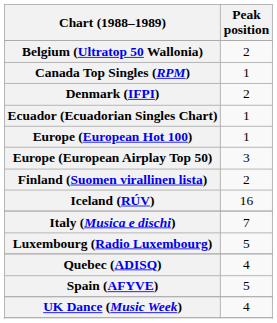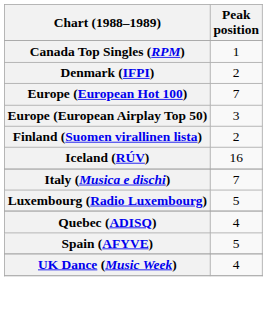 <table class="wikitable sortable plainrowheaders" style="text-align:center">
 <tr>
 <th scope="col">Chart (1988–1989)</th>
 <th scope="col">Peak<br>position</th>
 </tr>
 <tr>
 </tr>
 <tr>
 </tr>
 <tr>
-<th scope="row">Belgium (<a href='#'>Ultratop 50</a> Wallonia)</th>
-<td>2</td>
-</tr>
-<tr>
 <th scope="row">Canada Top Singles (<em><a href='#'>RPM</a></em>)</th>
 <td>1</td>
 </tr>
 <tr>
 <th scope="row">Denmark (<a href='#'>IFPI</a>)</th>
 <td>2</td>
 </tr>
 <tr>
-<th scope="row">Ecuador (Ecuadorian Singles Chart)</th>
-<td>1</td>
-</tr>
-<tr>
 <th scope="row">Europe (<a href='#'>European Hot 100</a>)</th>
-<td>1</td>
+<td>7</td>
 </tr>
 <tr>
 <th scope="row">Europe (European Airplay Top 50)</th>
 <td>3</td>
 </tr>
 <tr>
 <th scope="row">Finland (<a href='#'>Suomen virallinen lista</a>)</th>
 <td>2</td>
 </tr>
 <tr>
 <th scope="row">Iceland (<a href='#'>RÚV</a>)</th>
 <td>16</td>
 </tr>
 <tr>
 </tr>
 <tr>
 <th scope="row">Italy (<em><a href='#'>Musica e dischi</a></em>)</th>
 <td>7</td>
 </tr>
 <tr>
 <th scope="row">Luxembourg (<a href='#'>Radio Luxembourg</a>)</th>
 <td align="center">5</td>
 </tr>
 <tr>
 </tr>
 <tr>
 </tr>
 <tr>
 <th scope="row">Quebec (<a href='#'>ADISQ</a>)</th>
 <td align="center">4</td>
 </tr>
 <tr>
 <th scope="row">Spain (<a href='#'>AFYVE</a>)</th>
 <td>5</td>
 </tr>
 <tr>
 </tr>
 <tr>
 </tr>
 <tr>
 </tr>
 <tr>
 <th scope="row"><a href='#'>UK Dance</a> (<em><a href='#'>Music Week</a></em>)</th>
 <td>4</td>
 </tr>
 <tr>
 </tr>
 <tr>
 </tr>
 <tr>
 </tr>
 <tr>
 </tr>
 </table>
